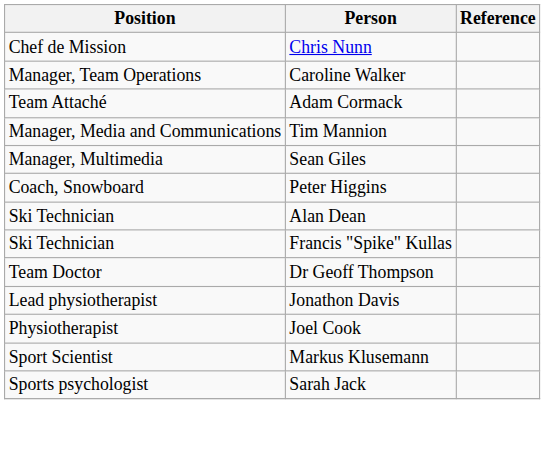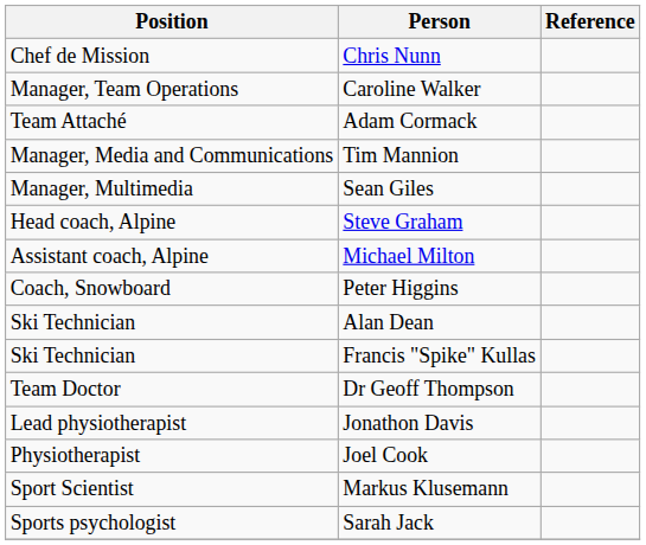 <table class="wikitable" border="1">
 <tr>
 <th>Position</th>
 <th>Person</th>
 <th>Reference</th>
 </tr>
 <tr>
 <td>Chef de Mission</td>
 <td><a href='#'>Chris Nunn</a></td>
 <td></td>
 </tr>
 <tr>
 <td>Manager, Team Operations</td>
 <td>Caroline Walker</td>
 <td></td>
 </tr>
 <tr>
 <td>Team Attaché</td>
 <td>Adam Cormack</td>
 <td></td>
 </tr>
 <tr>
 <td>Manager, Media and Communications</td>
 <td>Tim Mannion</td>
 <td></td>
 </tr>
 <tr>
 <td>Manager, Multimedia</td>
 <td>Sean Giles</td>
+<td></td>
+</tr>
+<tr>
+<td>Head coach, Alpine</td>
+<td><a href='#'>Steve Graham</a></td>
+<td></td>
+</tr>
+<tr>
+<td>Assistant coach, Alpine</td>
+<td><a href='#'>Michael Milton</a></td>
 <td></td>
 </tr>
 <tr>
 <td>Coach, Snowboard</td>
 <td>Peter Higgins</td>
 <td></td>
 </tr>
 <tr>
 <td>Ski Technician</td>
 <td>Alan Dean</td>
 <td></td>
 </tr>
 <tr>
 <td>Ski Technician</td>
 <td>Francis "Spike" Kullas</td>
 <td></td>
 </tr>
 <tr>
 <td>Team Doctor</td>
 <td>Dr Geoff Thompson</td>
 <td></td>
 </tr>
 <tr>
 <td>Lead physiotherapist</td>
 <td>Jonathon Davis</td>
 <td></td>
 </tr>
 <tr>
 <td>Physiotherapist</td>
 <td>Joel Cook</td>
 <td></td>
 </tr>
 <tr>
 <td>Sport Scientist</td>
 <td>Markus Klusemann</td>
 <td></td>
 </tr>
 <tr>
 <td>Sports psychologist</td>
 <td>Sarah Jack</td>
 <td></td>
 </tr>
 <tr>
 </tr>
 </table>
